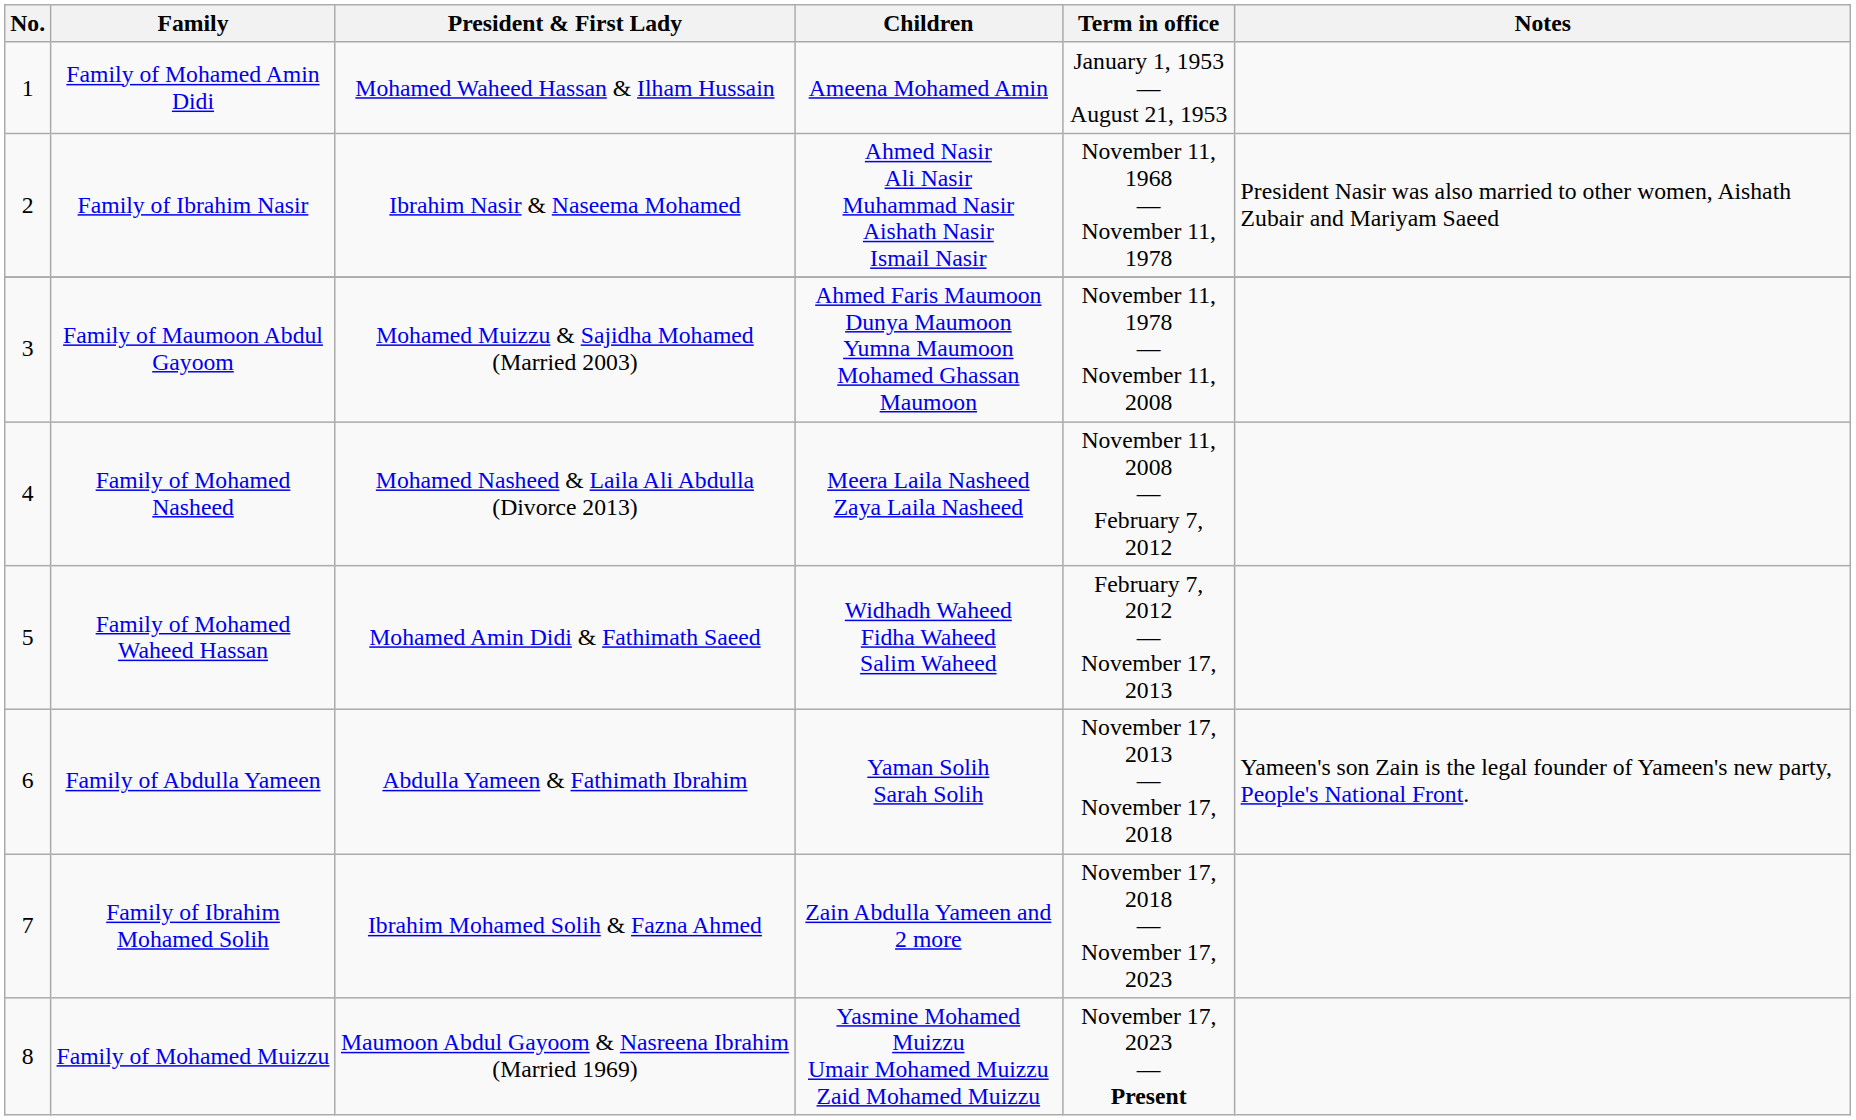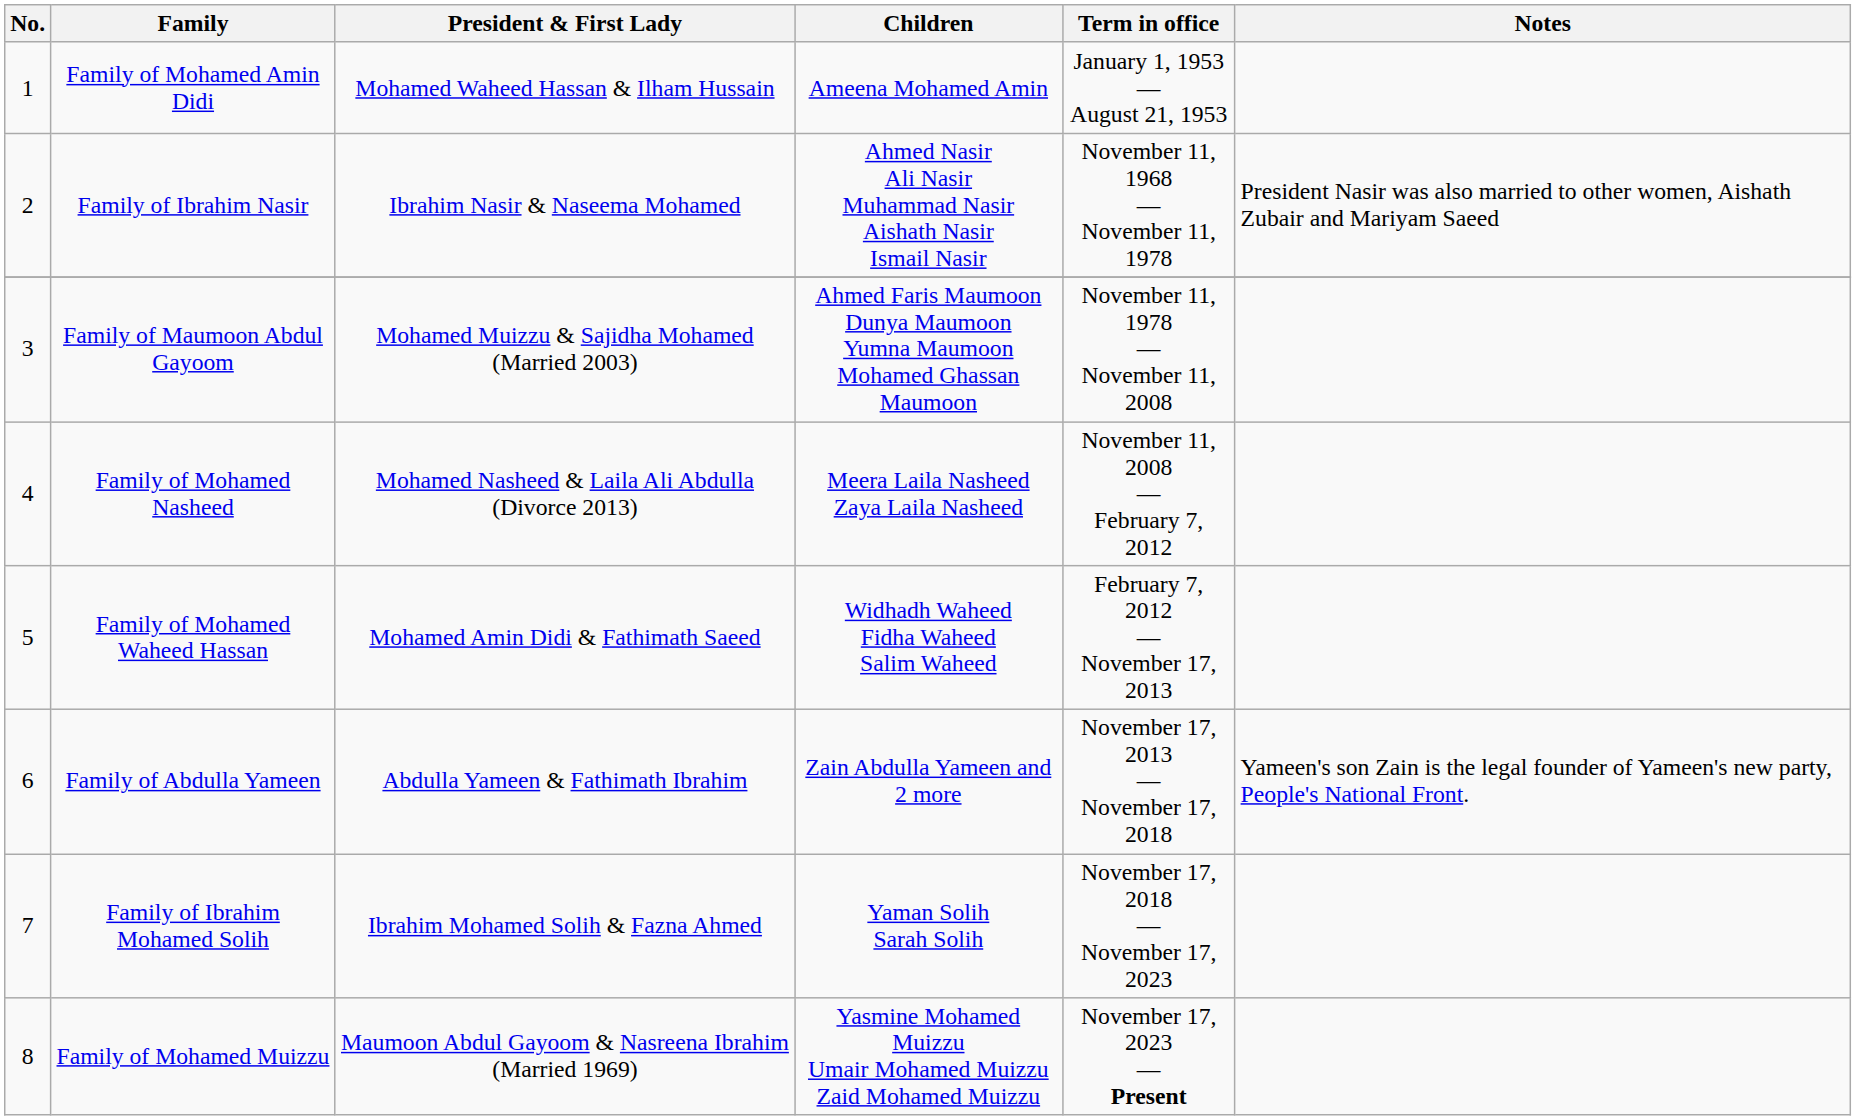 <table class="wikitable sortable">
 <tr>
 <th>No.</th>
 <th>Family</th>
 <th class="unsortable">President & First Lady</th>
 <th class="unsortable">Children</th>
 <th class="unsortable">Term in office</th>
 <th class="unsortable">Notes</th>
 </tr>
 <tr>
 <td align="center">1</td>
 <td align="center"><a href='#'>Family of Mohamed Amin Didi</a></td>
 <td align="center"><a href='#'>Mohamed Waheed Hassan</a> & <a href='#'>Ilham Hussain</a></td>
 <td align="center"><a href='#'>Ameena Mohamed Amin</a></td>
 <td align="center">January 1, 1953<br>—<br>August 21, 1953</td>
 <td></td>
 </tr>
 <tr>
 <td align="center">2</td>
 <td align="center"><a href='#'>Family of Ibrahim Nasir</a></td>
 <td align="center"><a href='#'>Ibrahim Nasir</a> & <a href='#'>Naseema Mohamed</a></td>
 <td align="center"><a href='#'>Ahmed Nasir<br>Ali Nasir<br>Muhammad Nasir<br>Aishath Nasir<br>Ismail Nasir</a></td>
 <td align="center">November 11, 1968<br>—<br>November 11, 1978</td>
 <td>President Nasir was also married to other women, Aishath Zubair and Mariyam Saeed</td>
 </tr>
 <tr>
 </tr>
 <tr>
 <td align="center">3</td>
 <td align="center"><a href='#'>Family of Maumoon Abdul Gayoom</a></td>
 <td align="center"><a href='#'>Mohamed Muizzu</a> & <a href='#'>Sajidha Mohamed</a> (Married 2003)</td>
 <td align="center"><a href='#'>Ahmed Faris Maumoon</a><br><a href='#'>Dunya Maumoon</a><br><a href='#'>Yumna Maumoon</a><br><a href='#'>Mohamed Ghassan Maumoon</a></td>
 <td align="center">November 11, 1978<br>—<br>November 11, 2008</td>
 <td></td>
 </tr>
 <tr>
 <td align="center">4</td>
 <td align="center"><a href='#'>Family of Mohamed Nasheed</a></td>
 <td align="center"><a href='#'>Mohamed Nasheed</a> & <a href='#'>Laila Ali Abdulla</a> (Divorce 2013)</td>
 <td align="center"><a href='#'>Meera Laila Nasheed</a><br><a href='#'>Zaya Laila Nasheed</a></td>
 <td align="center">November 11, 2008<br>—<br>February 7, 2012</td>
 <td></td>
 </tr>
 <tr>
 <td align="center">5</td>
 <td align="center"><a href='#'>Family of Mohamed Waheed Hassan</a></td>
 <td align="center"><a href='#'>Mohamed Amin Didi</a> & <a href='#'>Fathimath Saeed</a></td>
 <td align="center"><a href='#'>Widhadh Waheed<br>Fidha Waheed<br>Salim Waheed</a></td>
 <td align="center">February 7, 2012<br>—<br>November 17, 2013</td>
 <td></td>
 </tr>
 <tr>
 <td align="center">6</td>
 <td align="center"><a href='#'>Family of Abdulla Yameen</a></td>
 <td align="center"><a href='#'>Abdulla Yameen</a> & <a href='#'>Fathimath Ibrahim</a></td>
-<td align="center"><a href='#'>Yaman Solih</a><br><a href='#'>Sarah Solih</a></td>
+<td align="center"><a href='#'>Zain Abdulla Yameen and 2 more</a></td>
 <td align="center">November 17, 2013<br>—<br>November 17, 2018</td>
 <td>Yameen's son Zain is the legal founder of Yameen's new party, <a href='#'>People's National Front</a>.</td>
 </tr>
 <tr>
 <td align="center">7</td>
 <td align="center"><a href='#'>Family of Ibrahim Mohamed Solih</a></td>
 <td align="center"><a href='#'>Ibrahim Mohamed Solih</a> & <a href='#'>Fazna Ahmed</a></td>
-<td align="center"><a href='#'>Zain Abdulla Yameen and 2 more</a></td>
+<td align="center"><a href='#'>Yaman Solih</a><br><a href='#'>Sarah Solih</a></td>
 <td align="center">November 17, 2018<br>—<br>November 17, 2023</td>
 <td></td>
 </tr>
 <tr>
 <td align="center">8</td>
 <td align="center"><a href='#'>Family of Mohamed Muizzu</a></td>
 <td align="center"><a href='#'>Maumoon Abdul Gayoom</a> & <a href='#'>Nasreena Ibrahim</a> (Married 1969)</td>
 <td align="center"><a href='#'>Yasmine Mohamed Muizzu</a><br><a href='#'>Umair Mohamed Muizzu</a><br><a href='#'>Zaid Mohamed Muizzu</a></td>
 <td align="center">November 17, 2023<br>—<br><strong>Present</strong></td>
 <td></td>
 </tr>
 </table>
